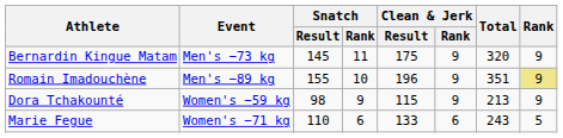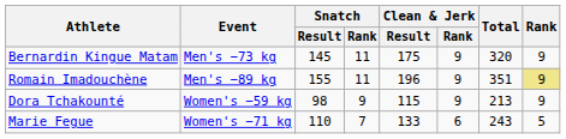 <table class="wikitable" style="font-size:90%">
 <tr>
 <th rowspan="2">Athlete</th>
 <th rowspan="2">Event</th>
 <th colspan="2">Snatch</th>
 <th colspan="2">Clean & Jerk</th>
 <th rowspan="2">Total</th>
 <th rowspan="2">Rank</th>
 </tr>
 <tr style="font-size:95%">
 <th>Result</th>
 <th>Rank</th>
 <th>Result</th>
 <th>Rank</th>
 </tr>
 <tr align=center>
 <td align=left><a href='#'>Bernardin Kingue Matam</a></td>
 <td align=left><a href='#'>Men's −73 kg</a></td>
 <td>145</td>
 <td>11</td>
 <td>175</td>
 <td>9</td>
 <td>320</td>
 <td>9</td>
 </tr>
 <tr align=center>
 <td align=left><a href='#'>Romain Imadouchène</a></td>
 <td align=left><a href='#'>Men's −89 kg</a></td>
 <td>155</td>
-<td>10</td>
+<td>11</td>
 <td>196</td>
 <td>9</td>
 <td>351</td>
 <td style="background: khaki;">9</td>
 </tr>
 <tr align=center>
 <td align=left><a href='#'>Dora Tchakounté</a></td>
 <td align=left><a href='#'>Women's −59 kg</a></td>
 <td>98</td>
 <td>9</td>
 <td>115</td>
 <td>9</td>
 <td>213</td>
 <td>9</td>
 </tr>
 <tr align=center>
 <td align=left><a href='#'>Marie Fegue</a></td>
 <td align=left><a href='#'>Women's −71 kg</a></td>
 <td>110</td>
-<td>6</td>
+<td>7</td>
 <td>133</td>
 <td>6</td>
 <td>243</td>
 <td>5</td>
 </tr>
 </table>
